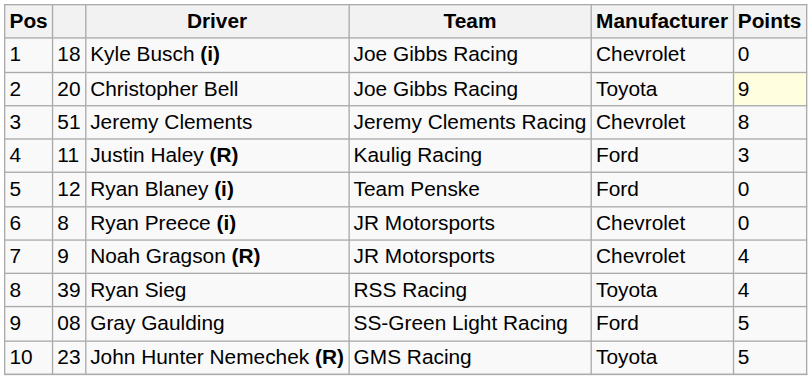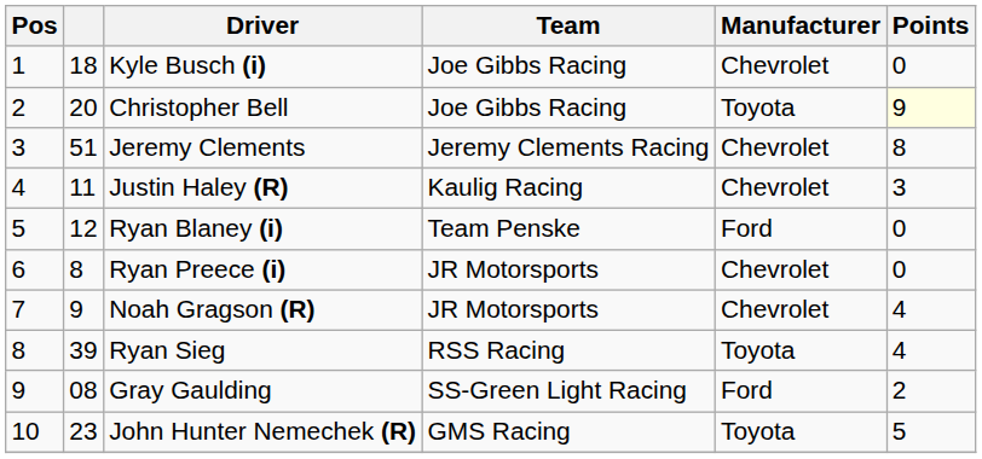 <table class="wikitable" style="font-size:98%">
 <tr>
 <th>Pos</th>
 <th></th>
 <th>Driver</th>
 <th>Team</th>
 <th>Manufacturer</th>
 <th>Points</th>
 </tr>
 <tr>
 <td>1</td>
 <td>18</td>
 <td>Kyle Busch <strong>(i)</strong></td>
 <td>Joe Gibbs Racing</td>
 <td>Chevrolet</td>
 <td>0</td>
 </tr>
 <tr>
 <td>2</td>
 <td>20</td>
 <td>Christopher Bell</td>
 <td>Joe Gibbs Racing</td>
 <td>Toyota</td>
 <td style="background: lightyellow;">9</td>
 </tr>
 <tr>
 <td>3</td>
 <td>51</td>
 <td>Jeremy Clements</td>
 <td>Jeremy Clements Racing</td>
 <td>Chevrolet</td>
 <td>8</td>
 </tr>
 <tr>
 <td>4</td>
 <td>11</td>
 <td>Justin Haley <strong>(R)</strong></td>
 <td>Kaulig Racing</td>
-<td>Ford</td>
+<td>Chevrolet</td>
 <td>3</td>
 </tr>
 <tr>
 <td>5</td>
 <td>12</td>
 <td>Ryan Blaney <strong>(i)</strong></td>
 <td>Team Penske</td>
 <td>Ford</td>
 <td>0</td>
 </tr>
 <tr>
 <td>6</td>
 <td>8</td>
 <td>Ryan Preece <strong>(i)</strong></td>
 <td>JR Motorsports</td>
 <td>Chevrolet</td>
 <td>0</td>
 </tr>
 <tr>
 <td>7</td>
 <td>9</td>
 <td>Noah Gragson <strong>(R)</strong></td>
 <td>JR Motorsports</td>
 <td>Chevrolet</td>
 <td>4</td>
 </tr>
 <tr>
 <td>8</td>
 <td>39</td>
 <td>Ryan Sieg</td>
 <td>RSS Racing</td>
 <td>Toyota</td>
 <td>4</td>
 </tr>
 <tr>
 <td>9</td>
 <td>08</td>
 <td>Gray Gaulding</td>
 <td>SS-Green Light Racing</td>
 <td>Ford</td>
-<td>5</td>
+<td>2</td>
 </tr>
 <tr>
 <td>10</td>
 <td>23</td>
 <td>John Hunter Nemechek <strong>(R)</strong></td>
 <td>GMS Racing</td>
 <td>Toyota</td>
 <td>5</td>
 </tr>
 <tr>
 </tr>
 </table>
